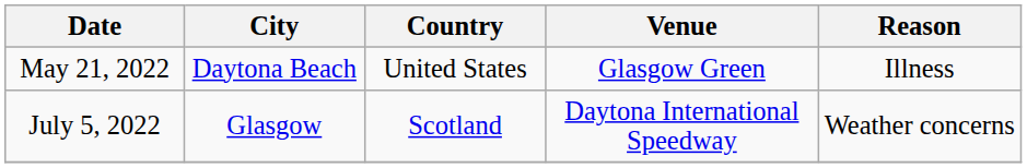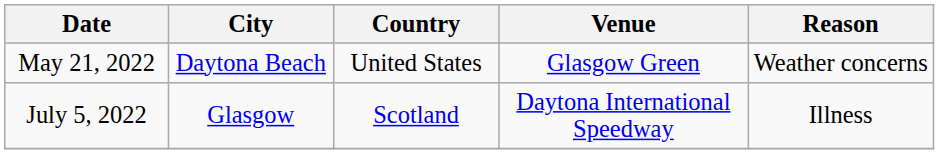 <table class="wikitable" style="text-align:center;">
 <tr>
 <th scope="col" style="width:12em;">Date</th>
 <th scope="col" style="width:10em;">City</th>
 <th scope="col" style="width:10em;">Country</th>
 <th scope="col" style="width:16em;">Venue</th>
 <th scope="col" style="width:12em;">Reason</th>
 </tr>
 <tr>
 <td>May 21, 2022</td>
 <td><a href='#'>Daytona Beach</a></td>
 <td>United States</td>
 <td><a href='#'>Glasgow Green</a></td>
-<td>Illness</td>
+<td>Weather concerns</td>
 </tr>
 <tr>
 <td>July 5, 2022</td>
 <td><a href='#'>Glasgow</a></td>
 <td><a href='#'>Scotland</a></td>
 <td><a href='#'>Daytona International Speedway</a></td>
-<td>Weather concerns</td>
+<td>Illness</td>
 </tr>
 <tr>
 </tr>
 </table>
